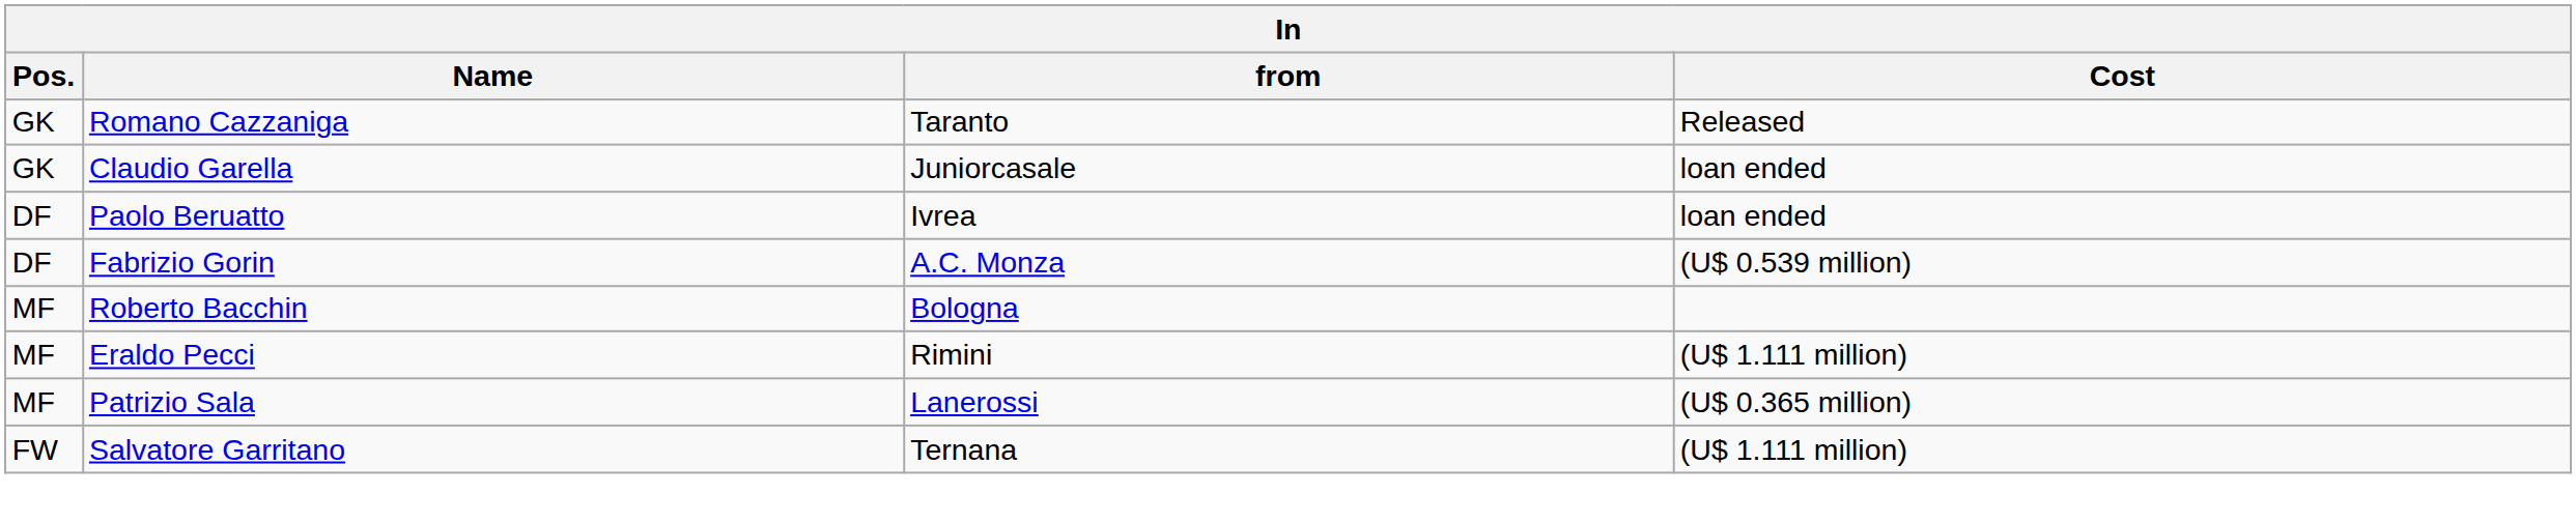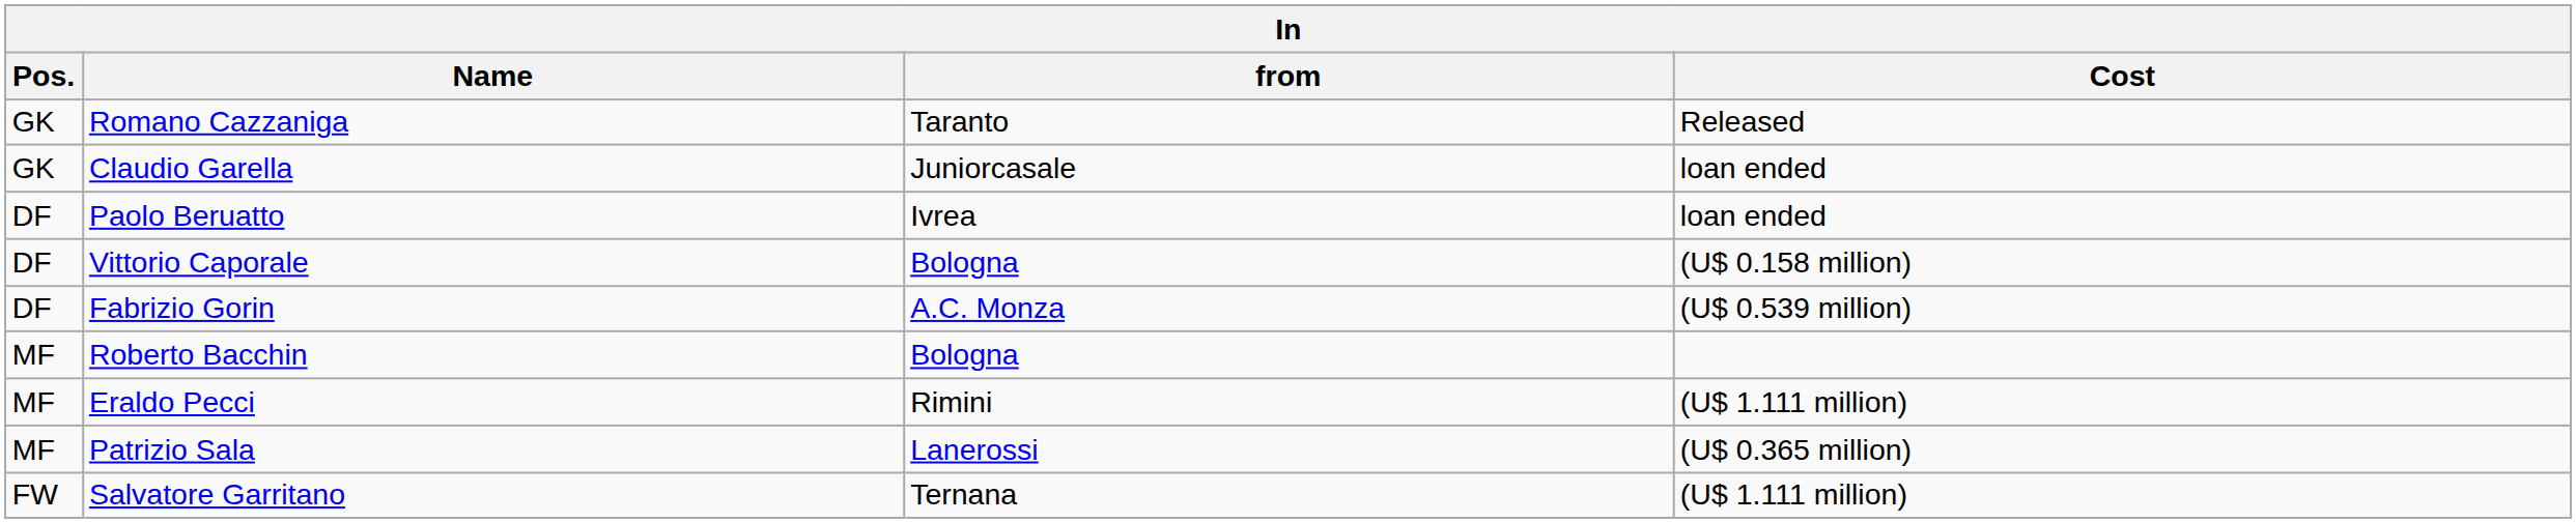 <table class="wikitable" style="font-size:90%;width:99%;">
 <tr>
 <th colspan="4">In</th>
 </tr>
 <tr>
 <th width=3%>Pos.</th>
 <th width=32%>Name</th>
 <th width=30%>from</th>
 <th width=35%>Cost</th>
 </tr>
 <tr>
 <td>GK</td>
 <td><a href='#'>Romano Cazzaniga</a></td>
 <td>Taranto</td>
 <td>Released</td>
 </tr>
 <tr>
 <td>GK</td>
 <td><a href='#'>Claudio Garella</a></td>
 <td>Juniorcasale</td>
 <td>loan ended</td>
 </tr>
 <tr>
 <td>DF</td>
 <td><a href='#'>Paolo Beruatto</a></td>
 <td>Ivrea</td>
 <td>loan ended</td>
+</tr>
+<tr>
+<td>DF</td>
+<td><a href='#'>Vittorio Caporale</a></td>
+<td><a href='#'>Bologna</a></td>
+<td>(U$ 0.158 million)</td>
 </tr>
 <tr>
 <td>DF</td>
 <td><a href='#'>Fabrizio Gorin</a></td>
 <td><a href='#'>A.C. Monza</a></td>
 <td>(U$ 0.539 million)</td>
 </tr>
 <tr>
 <td>MF</td>
 <td><a href='#'>Roberto Bacchin</a></td>
 <td><a href='#'>Bologna</a></td>
 <td></td>
 </tr>
 <tr>
 <td>MF</td>
 <td><a href='#'>Eraldo Pecci</a></td>
 <td>Rimini</td>
 <td>(U$ 1.111 million)</td>
 </tr>
 <tr>
 <td>MF</td>
 <td><a href='#'>Patrizio Sala</a></td>
 <td><a href='#'>Lanerossi</a></td>
 <td>(U$ 0.365 million)</td>
 </tr>
 <tr>
 <td>FW</td>
 <td><a href='#'>Salvatore Garritano</a></td>
 <td>Ternana</td>
 <td>(U$ 1.111 million)</td>
 </tr>
 </table>
